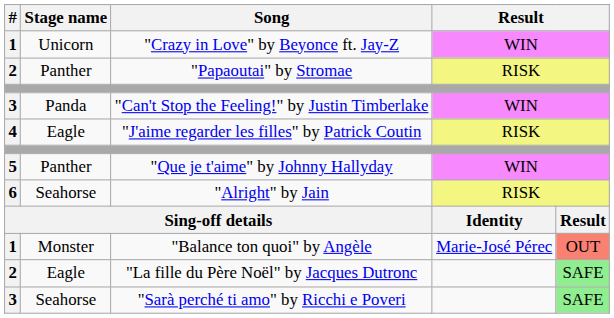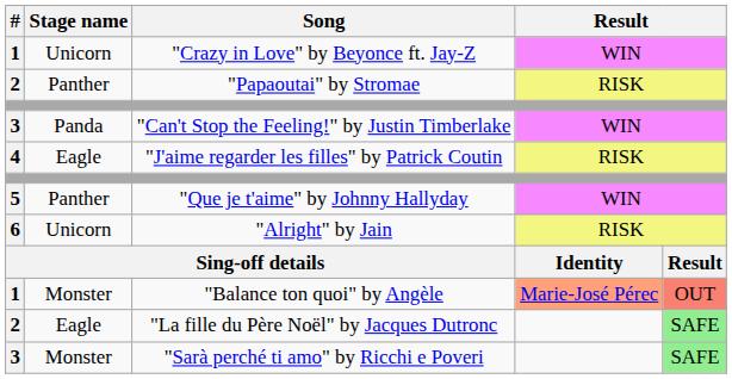 <table class="wikitable plainrowheaders" style="text-align: center;">
 <tr>
 <th>#</th>
 <th>Stage name</th>
 <th>Song</th>
 <th colspan="2">Result</th>
 </tr>
 <tr>
 <th>1</th>
 <td>Unicorn</td>
 <td>"<a href='#'>Crazy in Love</a>" by <a href='#'>Beyonce</a> ft. <a href='#'>Jay-Z</a></td>
 <td colspan="2" bgcolor=#F888FD>WIN</td>
 </tr>
 <tr>
 <th>2</th>
 <td>Panther</td>
 <td>"<a href='#'>Papaoutai</a>" by <a href='#'>Stromae</a></td>
 <td colspan="2" bgcolor="#F3F781">RISK</td>
 </tr>
 <tr>
 <td colspan="5" style="background:darkgray"></td>
 </tr>
 <tr>
 <th>3</th>
 <td>Panda</td>
 <td>"<a href='#'>Can't Stop the Feeling!</a>" by <a href='#'>Justin Timberlake</a></td>
 <td colspan="2" bgcolor=#F888FD>WIN</td>
 </tr>
 <tr>
 <th>4</th>
 <td>Eagle</td>
 <td>"<a href='#'>J'aime regarder les filles</a>" by <a href='#'>Patrick Coutin</a></td>
 <td colspan="2" bgcolor="#F3F781">RISK</td>
 </tr>
 <tr>
 <td colspan="5" style="background:darkgray"></td>
 </tr>
 <tr>
 <th>5</th>
 <td>Panther</td>
 <td>"<a href='#'>Que je t'aime</a>" by <a href='#'>Johnny Hallyday</a></td>
 <td colspan="2" bgcolor=#F888FD>WIN</td>
 </tr>
 <tr>
 <th>6</th>
-<td>Seahorse</td>
+<td>Unicorn</td>
 <td>"<a href='#'>Alright</a>" by <a href='#'>Jain</a></td>
 <td colspan="2" bgcolor="#F3F781">RISK</td>
 </tr>
 <tr>
 <th colspan="3">Sing-off details</th>
 <th>Identity</th>
 <th>Result</th>
 </tr>
 <tr>
 <th>1</th>
 <td>Monster</td>
 <td>"Balance ton quoi" by <a href='#'>Angèle</a></td>
-<td><a href='#'>Marie-José Pérec</a></td>
+<td style="background: lightsalmon;"><a href='#'>Marie-José Pérec</a></td>
 <td bgcolor=salmon>OUT</td>
 </tr>
 <tr>
 <th>2</th>
 <td>Eagle</td>
 <td>"La fille du Père Noël" by <a href='#'>Jacques Dutronc</a></td>
 <td></td>
 <td bgcolor=lightgreen>SAFE</td>
 </tr>
 <tr>
 <th>3</th>
-<td>Seahorse</td>
+<td>Monster</td>
 <td>"<a href='#'>Sarà perché ti amo</a>" by <a href='#'>Ricchi e Poveri</a></td>
 <td></td>
 <td bgcolor=lightgreen>SAFE</td>
 </tr>
 </table>
